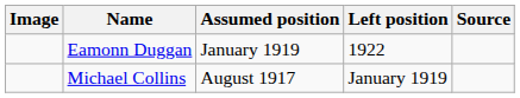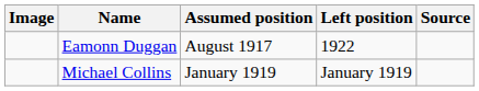 <table class="wikitable">
 <tr>
 <th>Image</th>
 <th>Name</th>
 <th>Assumed position</th>
 <th>Left position</th>
 <th>Source</th>
 </tr>
 <tr>
 <td></td>
 <td><a href='#'>Eamonn Duggan</a></td>
-<td>January 1919</td>
+<td>August 1917</td>
 <td>1922</td>
 <td></td>
 </tr>
 <tr>
 <td></td>
 <td><a href='#'>Michael Collins</a></td>
-<td>August 1917</td>
+<td>January 1919</td>
 <td>January 1919</td>
 <td></td>
 </tr>
 </table>
